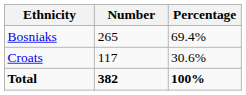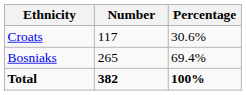 <table class="wikitable">
 <tr>
 <th width="100px">Ethnicity</th>
 <th width="80px">Number</th>
 <th width="80px">Percentage</th>
 </tr>
 <tr>
+<td><a href='#'>Croats</a></td>
+<td>117</td>
+<td>30.6%</td>
+</tr>
+<tr>
 <td><a href='#'>Bosniaks</a></td>
 <td>265</td>
 <td>69.4%</td>
-</tr>
-<tr>
-<td><a href='#'>Croats</a></td>
-<td>117</td>
-<td>30.6%</td>
 </tr>
 <tr>
 <td><strong>Total</strong></td>
 <td><strong>382</strong></td>
 <td><strong>100%</strong></td>
 </tr>
 </table>
